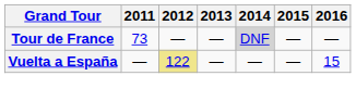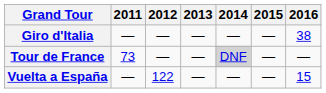 <table class="wikitable plainrowheaders">
 <tr>
 <th scope="col"><a href='#'>Grand Tour</a></th>
 <th scope="col">2011</th>
 <th scope="col">2012</th>
 <th scope="col">2013</th>
 <th scope="col">2014</th>
 <th scope="col">2015</th>
 <th scope="col">2016</th>
+</tr>
+<tr style="text-align:center;">
+<th scope="row"> <a href='#'>Giro d'Italia</a></th>
+<td>—</td>
+<td>—</td>
+<td>—</td>
+<td>—</td>
+<td>—</td>
+<td style="text-align:center;"><a href='#'>38</a></td>
 </tr>
 <tr style="text-align:center;">
 <th scope="row"> <a href='#'>Tour de France</a></th>
 <td style="text-align:center;"><a href='#'>73</a></td>
 <td>—</td>
 <td>—</td>
 <td style="background: lightgrey; text-align:center;"><a href='#'>DNF</a></td>
 <td>—</td>
 <td>—</td>
 </tr>
 <tr style="text-align:center;">
 <th scope="row"> <a href='#'>Vuelta a España</a></th>
 <td>—</td>
-<td style="background: khaki; text-align:center;"><a href='#'>122</a></td>
+<td style="text-align:center;"><a href='#'>122</a></td>
 <td>—</td>
 <td>—</td>
 <td>—</td>
 <td style="text-align:center;"><a href='#'>15</a></td>
 </tr>
 </table>
